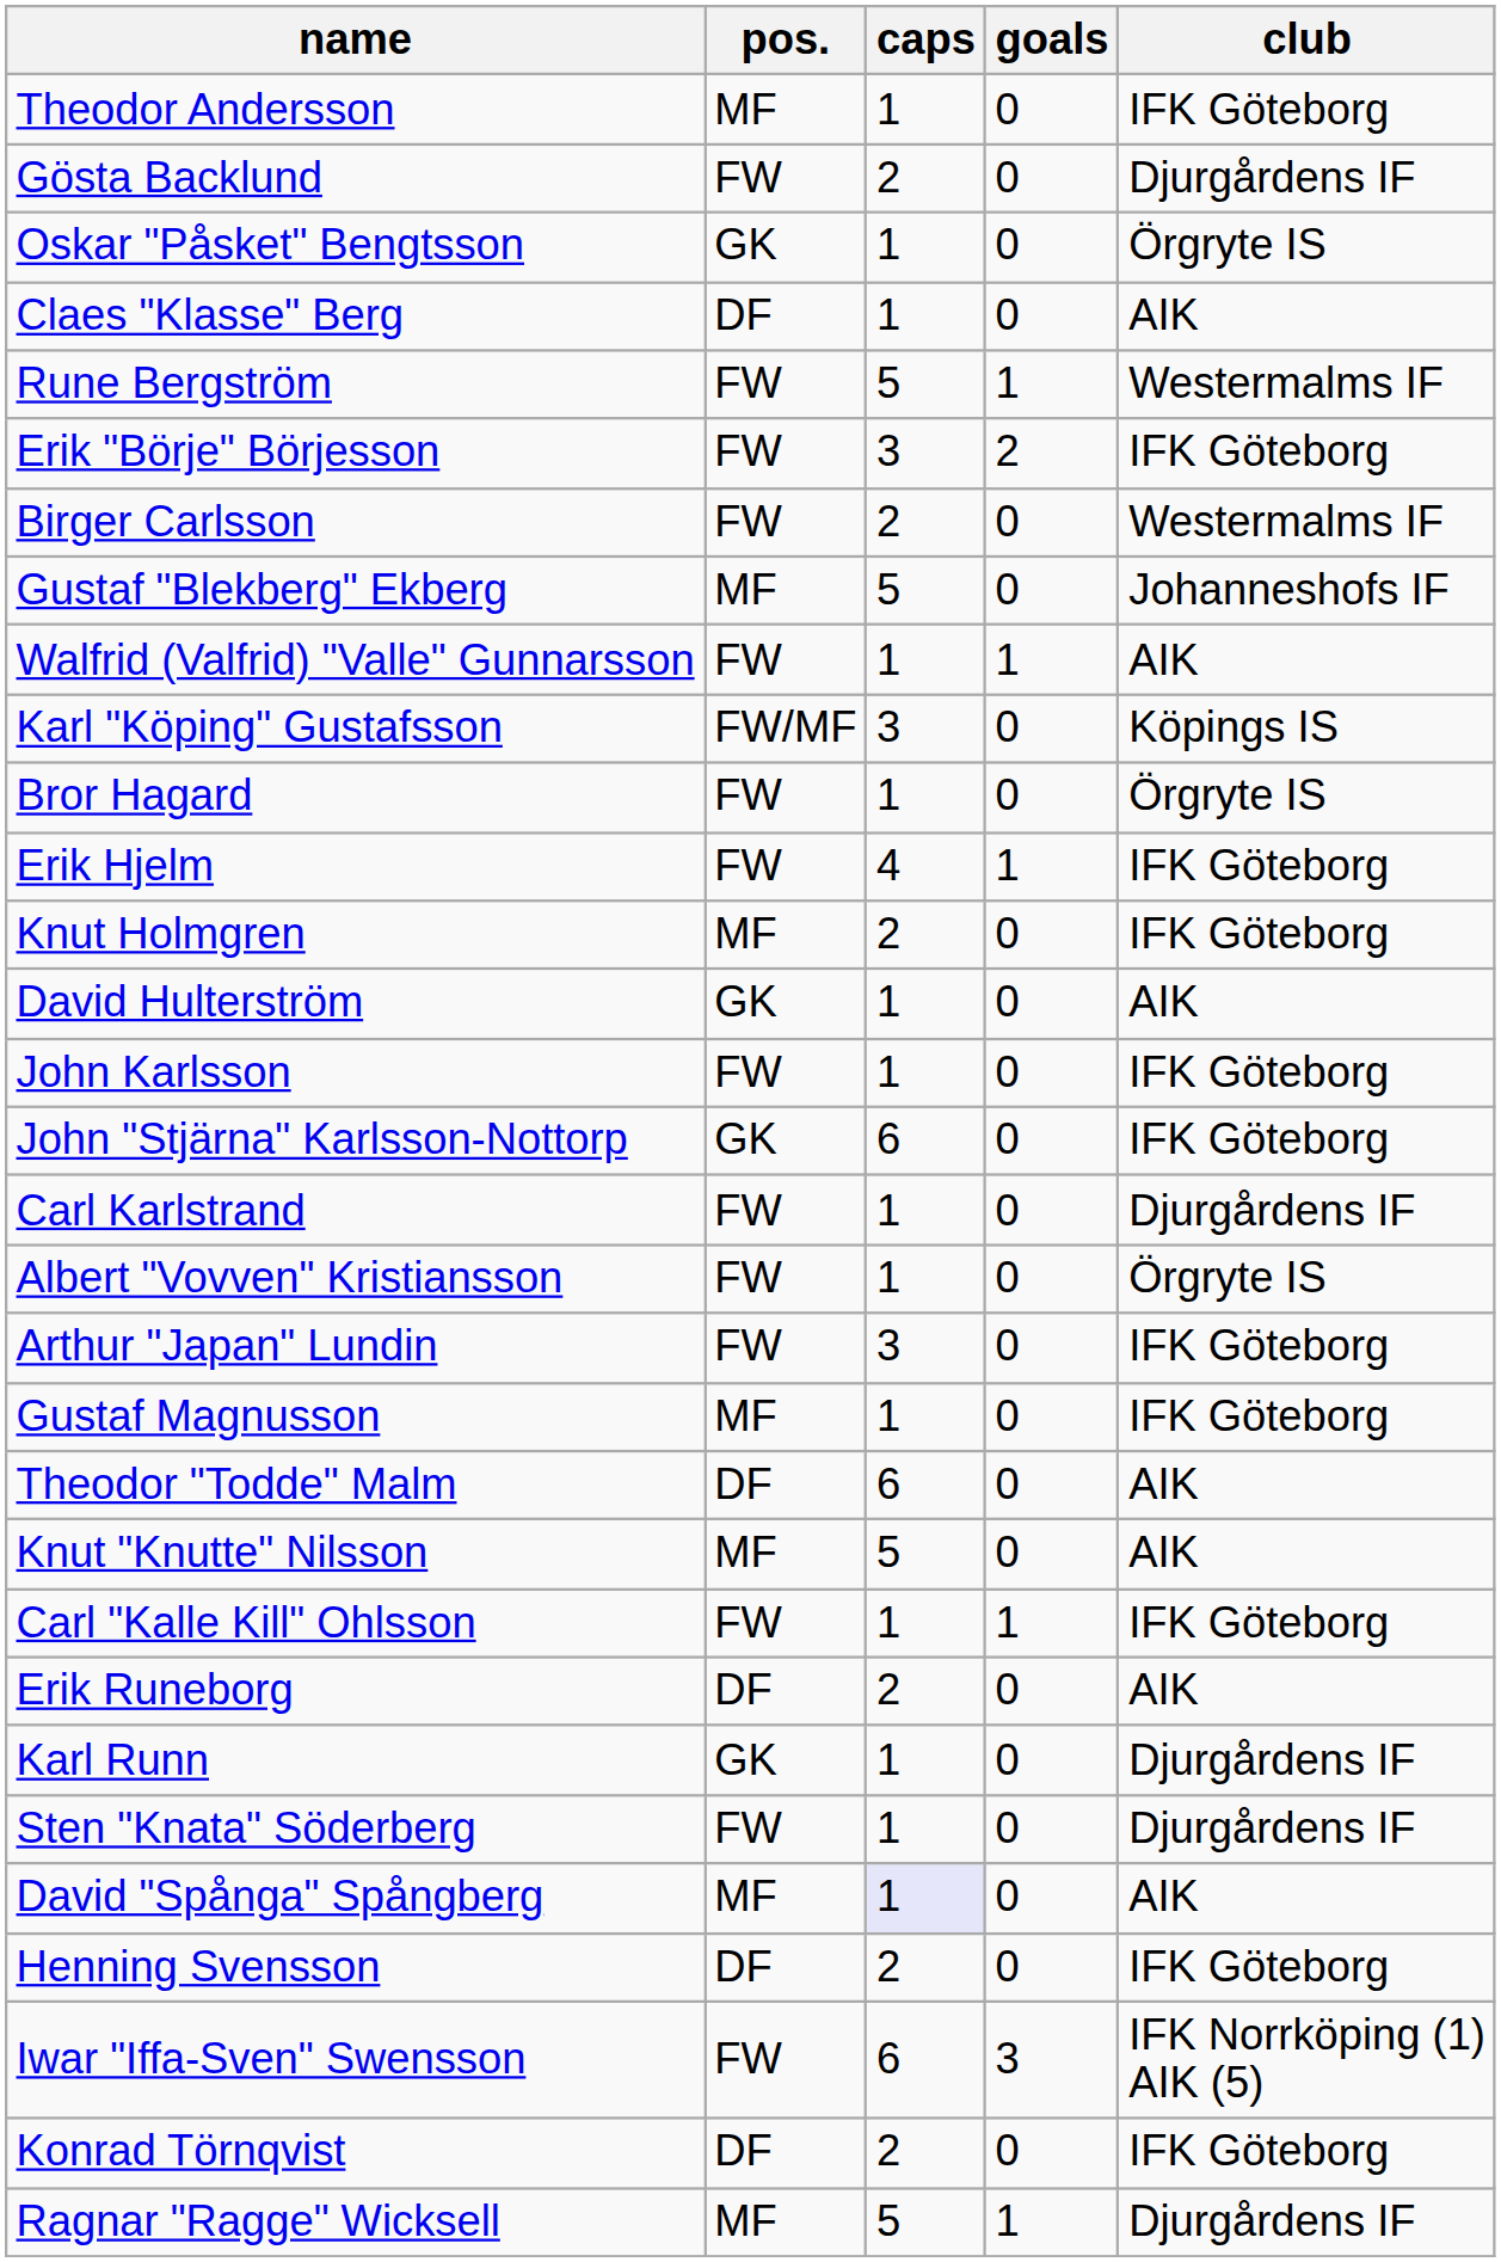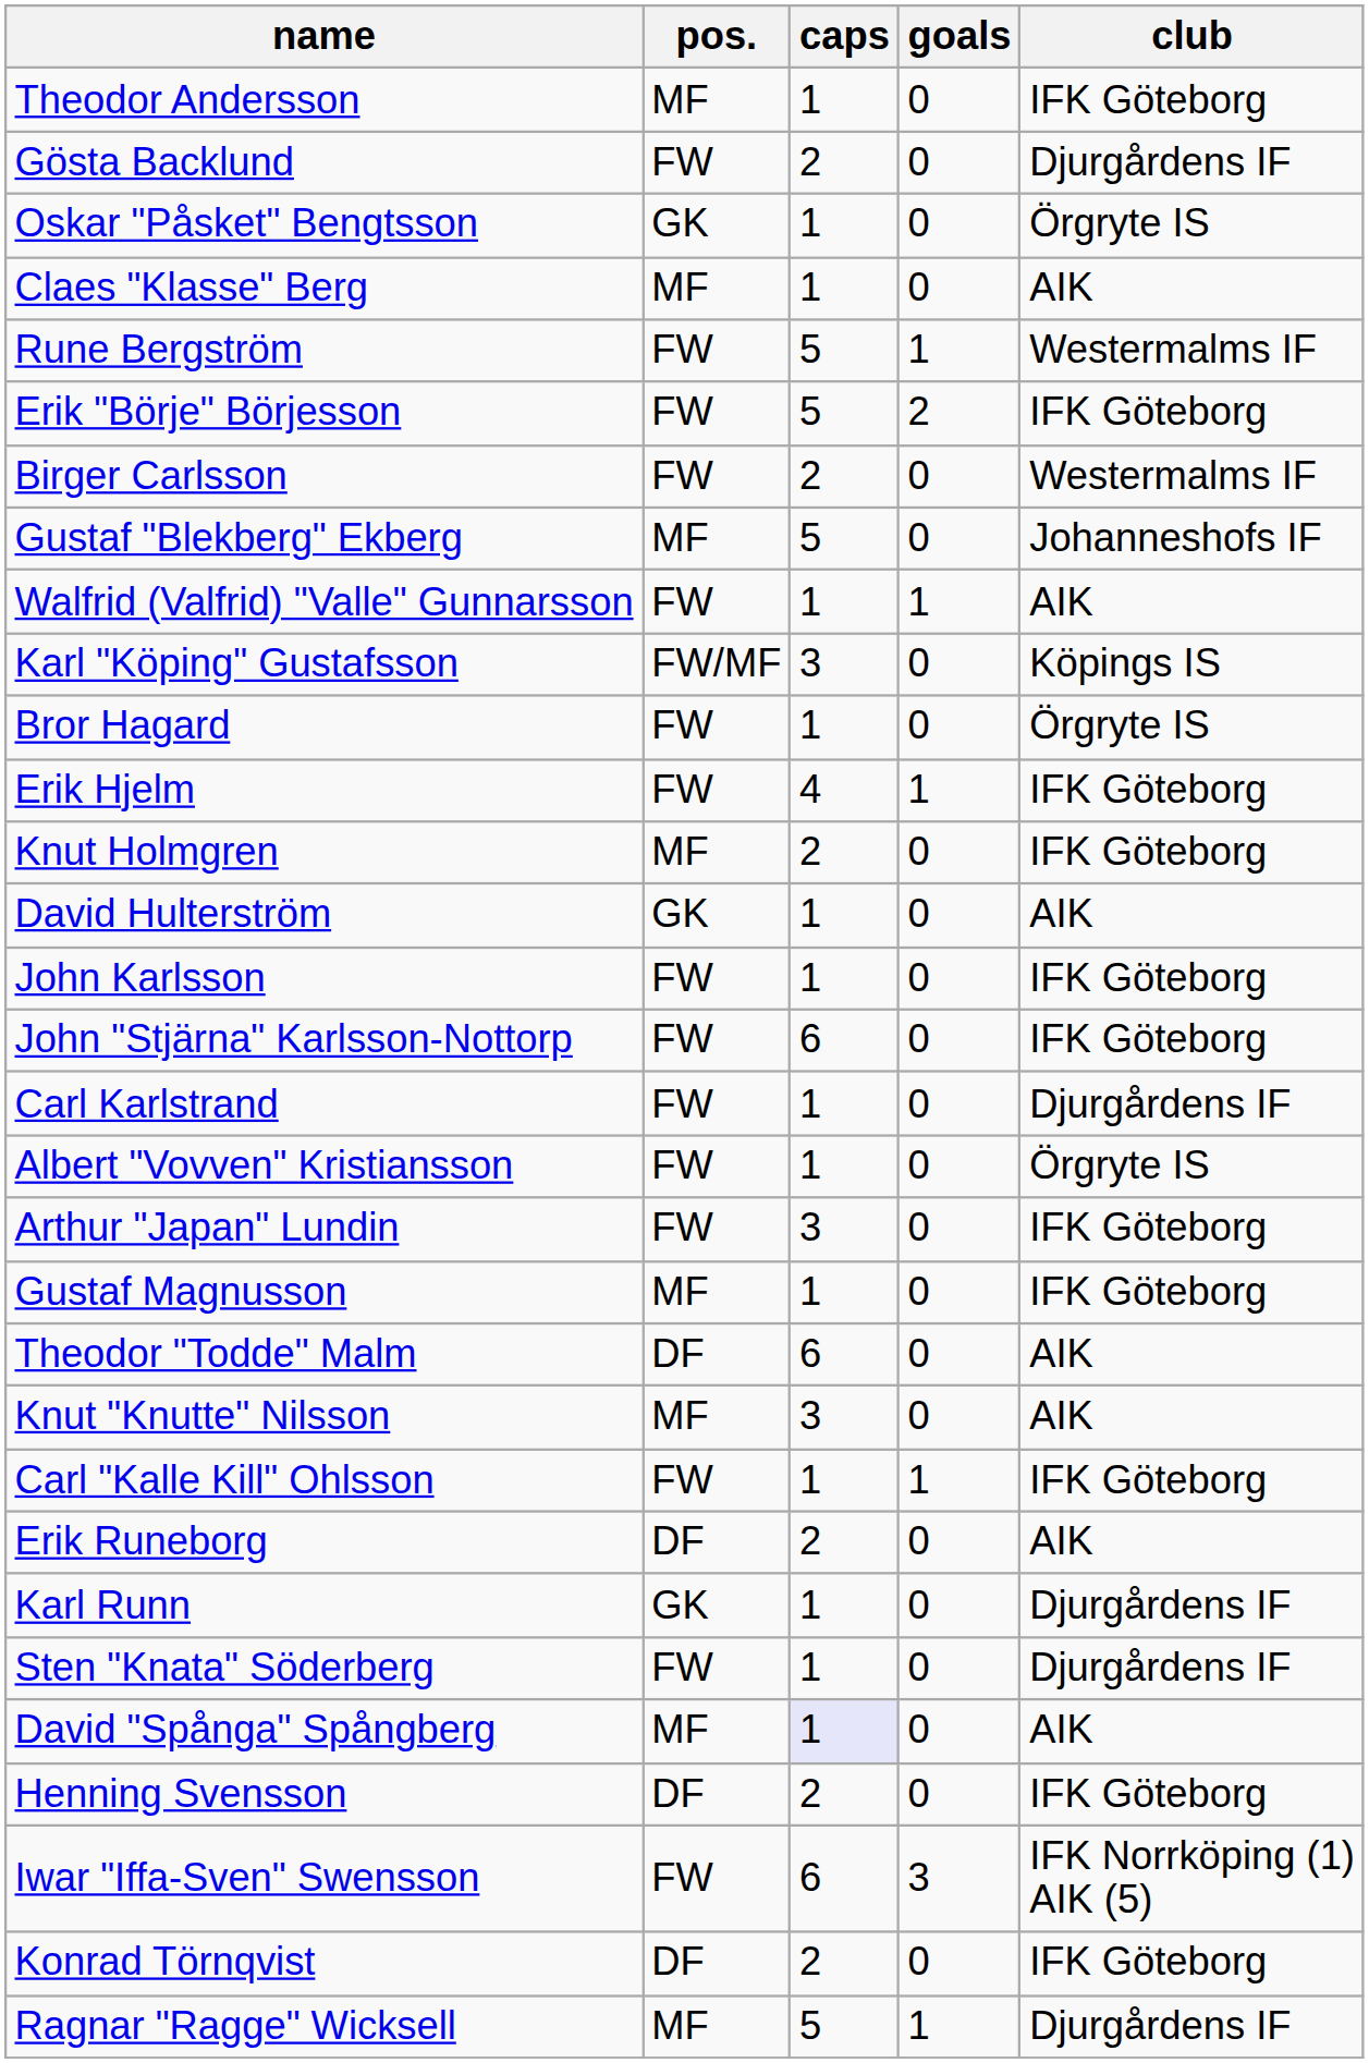 <table class="wikitable" border="1">
 <tr>
 <th>name</th>
 <th>pos.</th>
 <th>caps</th>
 <th>goals</th>
 <th>club</th>
 </tr>
 <tr>
 <td><a href='#'>Theodor Andersson</a></td>
 <td>MF</td>
 <td>1</td>
 <td>0</td>
 <td>IFK Göteborg</td>
 </tr>
 <tr>
 <td><a href='#'>Gösta Backlund</a></td>
 <td>FW</td>
 <td>2</td>
 <td>0</td>
 <td>Djurgårdens IF</td>
 </tr>
 <tr>
 <td><a href='#'>Oskar "Påsket" Bengtsson</a></td>
 <td>GK</td>
 <td>1</td>
 <td>0</td>
 <td>Örgryte IS</td>
 </tr>
 <tr>
 <td><a href='#'>Claes "Klasse" Berg</a></td>
-<td>DF</td>
+<td>MF</td>
 <td>1</td>
 <td>0</td>
 <td>AIK</td>
 </tr>
 <tr>
 <td><a href='#'>Rune Bergström</a></td>
 <td>FW</td>
 <td>5</td>
 <td>1</td>
 <td>Westermalms IF</td>
 </tr>
 <tr>
 <td><a href='#'>Erik "Börje" Börjesson</a></td>
 <td>FW</td>
-<td>3</td>
+<td>5</td>
 <td>2</td>
 <td>IFK Göteborg</td>
 </tr>
 <tr>
 <td><a href='#'>Birger Carlsson</a></td>
 <td>FW</td>
 <td>2</td>
 <td>0</td>
 <td>Westermalms IF</td>
 </tr>
 <tr>
 <td><a href='#'>Gustaf "Blekberg" Ekberg</a></td>
 <td>MF</td>
 <td>5</td>
 <td>0</td>
 <td>Johanneshofs IF</td>
 </tr>
 <tr>
 <td><a href='#'>Walfrid (Valfrid) "Valle" Gunnarsson</a></td>
 <td>FW</td>
 <td>1</td>
 <td>1</td>
 <td>AIK</td>
 </tr>
 <tr>
 <td><a href='#'>Karl "Köping" Gustafsson</a></td>
 <td>FW/MF</td>
 <td>3</td>
 <td>0</td>
 <td>Köpings IS</td>
 </tr>
 <tr>
 <td><a href='#'>Bror Hagard</a></td>
 <td>FW</td>
 <td>1</td>
 <td>0</td>
 <td>Örgryte IS</td>
 </tr>
 <tr>
 <td><a href='#'>Erik Hjelm</a></td>
 <td>FW</td>
 <td>4</td>
 <td>1</td>
 <td>IFK Göteborg</td>
 </tr>
 <tr>
 <td><a href='#'>Knut Holmgren</a></td>
 <td>MF</td>
 <td>2</td>
 <td>0</td>
 <td>IFK Göteborg</td>
 </tr>
 <tr>
 <td><a href='#'>David Hulterström</a></td>
 <td>GK</td>
 <td>1</td>
 <td>0</td>
 <td>AIK</td>
 </tr>
 <tr>
 <td><a href='#'>John Karlsson</a></td>
 <td>FW</td>
 <td>1</td>
 <td>0</td>
 <td>IFK Göteborg</td>
 </tr>
 <tr>
 <td><a href='#'>John "Stjärna" Karlsson-Nottorp</a></td>
-<td>GK</td>
+<td>FW</td>
 <td>6</td>
 <td>0</td>
 <td>IFK Göteborg</td>
 </tr>
 <tr>
 <td><a href='#'>Carl Karlstrand</a></td>
 <td>FW</td>
 <td>1</td>
 <td>0</td>
 <td>Djurgårdens IF</td>
 </tr>
 <tr>
 <td><a href='#'>Albert "Vovven" Kristiansson</a></td>
 <td>FW</td>
 <td>1</td>
 <td>0</td>
 <td>Örgryte IS</td>
 </tr>
 <tr>
 <td><a href='#'>Arthur "Japan" Lundin</a></td>
 <td>FW</td>
 <td>3</td>
 <td>0</td>
 <td>IFK Göteborg</td>
 </tr>
 <tr>
 <td><a href='#'>Gustaf Magnusson</a></td>
 <td>MF</td>
 <td>1</td>
 <td>0</td>
 <td>IFK Göteborg</td>
 </tr>
 <tr>
 <td><a href='#'>Theodor "Todde" Malm</a></td>
 <td>DF</td>
 <td>6</td>
 <td>0</td>
 <td>AIK</td>
 </tr>
 <tr>
 <td><a href='#'>Knut "Knutte" Nilsson</a></td>
 <td>MF</td>
-<td>5</td>
+<td>3</td>
 <td>0</td>
 <td>AIK</td>
 </tr>
 <tr>
 <td><a href='#'>Carl "Kalle Kill" Ohlsson</a></td>
 <td>FW</td>
 <td>1</td>
 <td>1</td>
 <td>IFK Göteborg</td>
 </tr>
 <tr>
 <td><a href='#'>Erik Runeborg</a></td>
 <td>DF</td>
 <td>2</td>
 <td>0</td>
 <td>AIK</td>
 </tr>
 <tr>
 <td><a href='#'>Karl Runn</a></td>
 <td>GK</td>
 <td>1</td>
 <td>0</td>
 <td>Djurgårdens IF</td>
 </tr>
 <tr>
 <td><a href='#'>Sten "Knata" Söderberg</a></td>
 <td>FW</td>
 <td>1</td>
 <td>0</td>
 <td>Djurgårdens IF</td>
 </tr>
 <tr>
 <td><a href='#'>David "Spånga" Spångberg</a></td>
 <td>MF</td>
 <td style="background: lavender;">1</td>
 <td>0</td>
 <td>AIK</td>
 </tr>
 <tr>
 <td><a href='#'>Henning Svensson</a></td>
 <td>DF</td>
 <td>2</td>
 <td>0</td>
 <td>IFK Göteborg</td>
 </tr>
 <tr>
 <td><a href='#'>Iwar "Iffa-Sven" Swensson</a></td>
 <td>FW</td>
 <td>6</td>
 <td>3</td>
 <td>IFK Norrköping (1)<br>AIK (5)</td>
 </tr>
 <tr>
 <td><a href='#'>Konrad Törnqvist</a></td>
 <td>DF</td>
 <td>2</td>
 <td>0</td>
 <td>IFK Göteborg</td>
 </tr>
 <tr>
 <td><a href='#'>Ragnar "Ragge" Wicksell</a></td>
 <td>MF</td>
 <td>5</td>
 <td>1</td>
 <td>Djurgårdens IF</td>
 </tr>
 </table>
